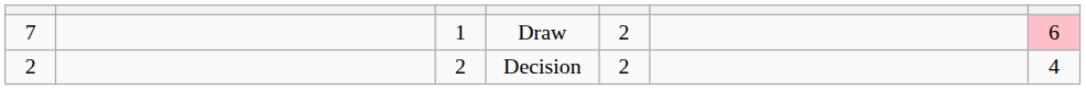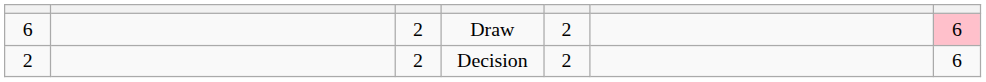 <table class="wikitable" style="text-align: center;">
 <tr>
 <th width=30></th>
 <th width=270></th>
 <th width=30></th>
 <th width=75></th>
 <th width=30></th>
 <th width=270></th>
 <th width=30></th>
 </tr>
 <tr>
-<td>7</td>
+<td>6</td>
 <td align=left></td>
-<td>1</td>
+<td>2</td>
 <td>Draw</td>
 <td>2</td>
 <td align=left></td>
 <td bgcolor=pink>6</td>
 </tr>
 <tr>
 <td>2</td>
 <td align=left><strong></strong></td>
 <td>2</td>
 <td>Decision</td>
 <td>2</td>
 <td align=left></td>
-<td>4</td>
+<td>6</td>
 </tr>
 </table>
